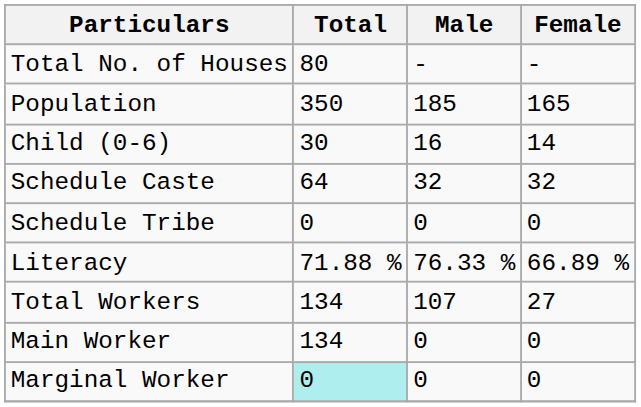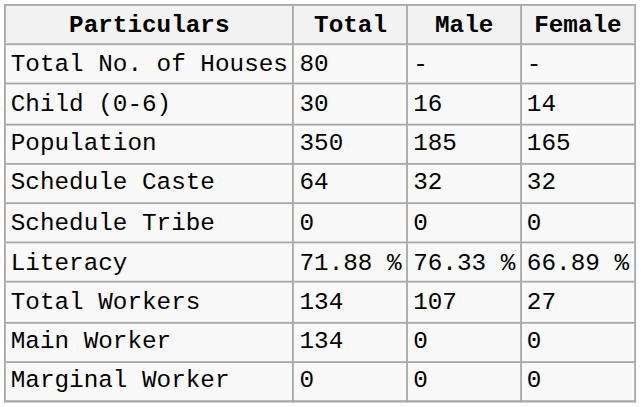 <table class="wikitable sortable">
 <tr>
 <th>Particulars</th>
 <th>Total</th>
 <th>Male</th>
 <th>Female</th>
 </tr>
 <tr>
 <td>Total No. of Houses</td>
 <td>80</td>
 <td>-</td>
 <td>-</td>
 </tr>
 <tr>
+<td>Child (0-6)</td>
+<td>30</td>
+<td>16</td>
+<td>14</td>
+</tr>
+<tr>
 <td>Population</td>
 <td>350</td>
 <td>185</td>
 <td>165</td>
-</tr>
-<tr>
-<td>Child (0-6)</td>
-<td>30</td>
-<td>16</td>
-<td>14</td>
 </tr>
 <tr>
 <td>Schedule Caste</td>
 <td>64</td>
 <td>32</td>
 <td>32</td>
 </tr>
 <tr>
 <td>Schedule Tribe</td>
 <td>0</td>
 <td>0</td>
 <td>0</td>
 </tr>
 <tr>
 <td>Literacy</td>
 <td>71.88 %</td>
 <td>76.33 %</td>
 <td>66.89 %</td>
 </tr>
 <tr>
 <td>Total Workers</td>
 <td>134</td>
 <td>107</td>
 <td>27</td>
 </tr>
 <tr>
 <td>Main Worker</td>
 <td>134</td>
 <td>0</td>
 <td>0</td>
 </tr>
 <tr>
 <td>Marginal Worker</td>
-<td style="background: paleturquoise;">0</td>
+<td>0</td>
 <td>0</td>
 <td>0</td>
 </tr>
 <tr>
 </tr>
 </table>
